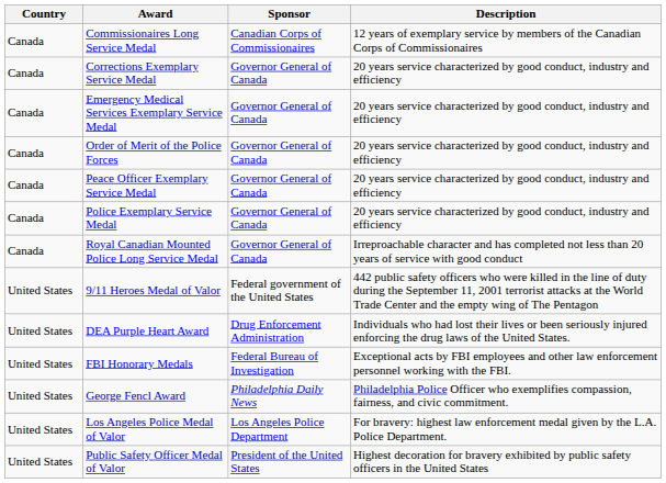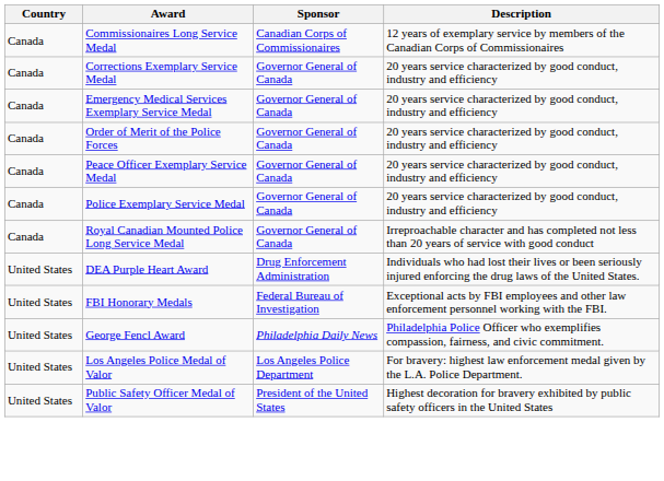 <table class="wikitable sortable">
 <tr>
 <th style="width:6em;">Country</th>
 <th>Award</th>
 <th>Sponsor</th>
 <th>Description</th>
 </tr>
 <tr>
 <td>Canada</td>
 <td><a href='#'>Commissionaires Long Service Medal</a></td>
 <td><a href='#'>Canadian Corps of Commissionaires</a></td>
 <td>12 years of exemplary service by members of the Canadian Corps of Commissionaires</td>
 </tr>
 <tr>
 <td>Canada</td>
 <td><a href='#'>Corrections Exemplary Service Medal</a></td>
 <td><a href='#'>Governor General of Canada</a></td>
 <td>20 years service characterized by good conduct, industry and efficiency</td>
 </tr>
 <tr>
 <td>Canada</td>
 <td><a href='#'>Emergency Medical Services Exemplary Service Medal</a></td>
 <td><a href='#'>Governor General of Canada</a></td>
 <td>20 years service characterized by good conduct, industry and efficiency</td>
 </tr>
 <tr>
 <td>Canada</td>
 <td><a href='#'>Order of Merit of the Police Forces</a></td>
 <td><a href='#'>Governor General of Canada</a></td>
 <td>20 years service characterized by good conduct, industry and efficiency</td>
 </tr>
 <tr>
 <td>Canada</td>
 <td><a href='#'>Peace Officer Exemplary Service Medal</a></td>
 <td><a href='#'>Governor General of Canada</a></td>
 <td>20 years service characterized by good conduct, industry and efficiency</td>
 </tr>
 <tr>
 <td>Canada</td>
 <td><a href='#'>Police Exemplary Service Medal</a></td>
 <td><a href='#'>Governor General of Canada</a></td>
 <td>20 years service characterized by good conduct, industry and efficiency</td>
 </tr>
 <tr>
 <td>Canada</td>
 <td><a href='#'>Royal Canadian Mounted Police Long Service Medal</a></td>
 <td><a href='#'>Governor General of Canada</a></td>
 <td>Irreproachable character and has completed not less than 20 years of service with good conduct</td>
 </tr>
 <tr>
 <td>United States</td>
-<td><a href='#'>9/11 Heroes Medal of Valor</a></td>
-<td>Federal government of the United States</td>
-<td>442 public safety officers who were killed in the line of duty during the September 11, 2001 terrorist attacks at the World Trade Center and the empty wing of The Pentagon</td>
-</tr>
-<tr>
-<td>United States</td>
 <td><a href='#'>DEA Purple Heart Award</a></td>
 <td><a href='#'>Drug Enforcement Administration</a></td>
 <td>Individuals who had lost their lives or been seriously injured enforcing the drug laws of the United States.</td>
 </tr>
 <tr>
 <td>United States</td>
 <td><a href='#'>FBI Honorary Medals</a></td>
 <td><a href='#'>Federal Bureau of Investigation</a></td>
 <td>Exceptional acts by FBI employees and other law enforcement personnel working with the FBI.</td>
 </tr>
 <tr>
 <td>United States</td>
 <td><a href='#'>George Fencl Award</a></td>
 <td><em><a href='#'>Philadelphia Daily News</a></em></td>
 <td><a href='#'>Philadelphia Police</a> Officer who exemplifies compassion, fairness, and civic commitment. </td>
 </tr>
 <tr>
 <td>United States</td>
 <td><a href='#'>Los Angeles Police Medal of Valor</a></td>
 <td><a href='#'>Los Angeles Police Department</a></td>
 <td>For bravery: highest law enforcement medal given by the L.A. Police Department.</td>
 </tr>
 <tr>
 <td>United States</td>
 <td><a href='#'>Public Safety Officer Medal of Valor</a></td>
 <td><a href='#'>President of the United States</a></td>
 <td>Highest decoration for bravery exhibited by public safety officers in the United States</td>
 </tr>
 </table>
